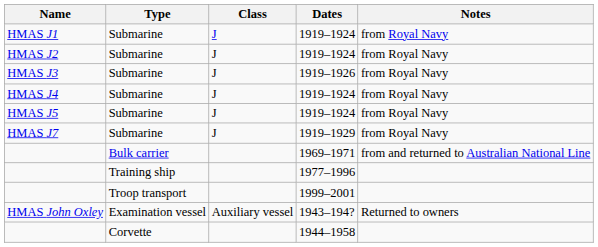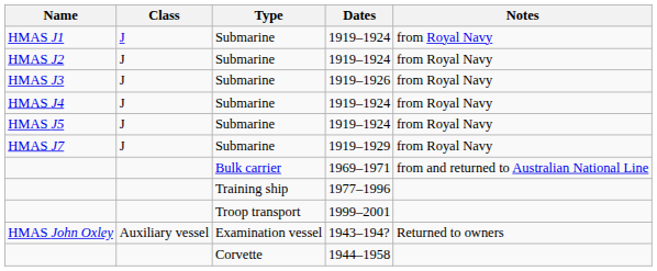 <table class="wikitable sortable" border="1">
 <tr>
 <th>Name</th>
+<th>Class</th>
 <th>Type</th>
-<th>Class</th>
 <th>Dates</th>
 <th>Notes</th>
 </tr>
 <tr>
 <td><a href='#'>HMAS <em>J1</em></a></td>
+<td><a href='#'>J</a></td>
 <td>Submarine</td>
-<td><a href='#'>J</a></td>
 <td>1919–1924</td>
 <td>from <a href='#'>Royal Navy</a></td>
 </tr>
 <tr>
 <td><a href='#'>HMAS <em>J2</em></a></td>
+<td>J</td>
 <td>Submarine</td>
-<td>J</td>
 <td>1919–1924</td>
 <td>from Royal Navy</td>
 </tr>
 <tr>
 <td><a href='#'>HMAS <em>J3</em></a></td>
+<td>J</td>
 <td>Submarine</td>
-<td>J</td>
 <td>1919–1926</td>
 <td>from Royal Navy</td>
 </tr>
 <tr>
 <td><a href='#'>HMAS <em>J4</em></a></td>
+<td>J</td>
 <td>Submarine</td>
-<td>J</td>
 <td>1919–1924</td>
 <td>from Royal Navy</td>
 </tr>
 <tr>
 <td><a href='#'>HMAS <em>J5</em></a></td>
+<td>J</td>
 <td>Submarine</td>
-<td>J</td>
 <td>1919–1924</td>
 <td>from Royal Navy</td>
 </tr>
 <tr>
 <td><a href='#'>HMAS <em>J7</em></a></td>
+<td>J</td>
 <td>Submarine</td>
-<td>J</td>
 <td>1919–1929</td>
 <td>from Royal Navy</td>
 </tr>
 <tr>
 <td></td>
+<td> </td>
 <td><a href='#'>Bulk carrier</a></td>
-<td> </td>
 <td>1969–1971</td>
 <td>from and returned to <a href='#'>Australian National Line</a></td>
 </tr>
 <tr>
 <td></td>
+<td> </td>
 <td>Training ship</td>
-<td> </td>
 <td>1977–1996</td>
 <td> </td>
 </tr>
 <tr>
 <td></td>
+<td> </td>
 <td>Troop transport</td>
-<td> </td>
 <td>1999–2001</td>
 <td> </td>
 </tr>
 <tr>
 <td><a href='#'>HMAS <em>John Oxley</em></a></td>
+<td>Auxiliary vessel</td>
 <td>Examination vessel</td>
-<td>Auxiliary vessel</td>
 <td>1943–194?</td>
 <td>Returned to owners</td>
 </tr>
 <tr>
 <td></td>
+<td></td>
 <td>Corvette</td>
-<td></td>
 <td>1944–1958</td>
 <td> </td>
 </tr>
 </table>
